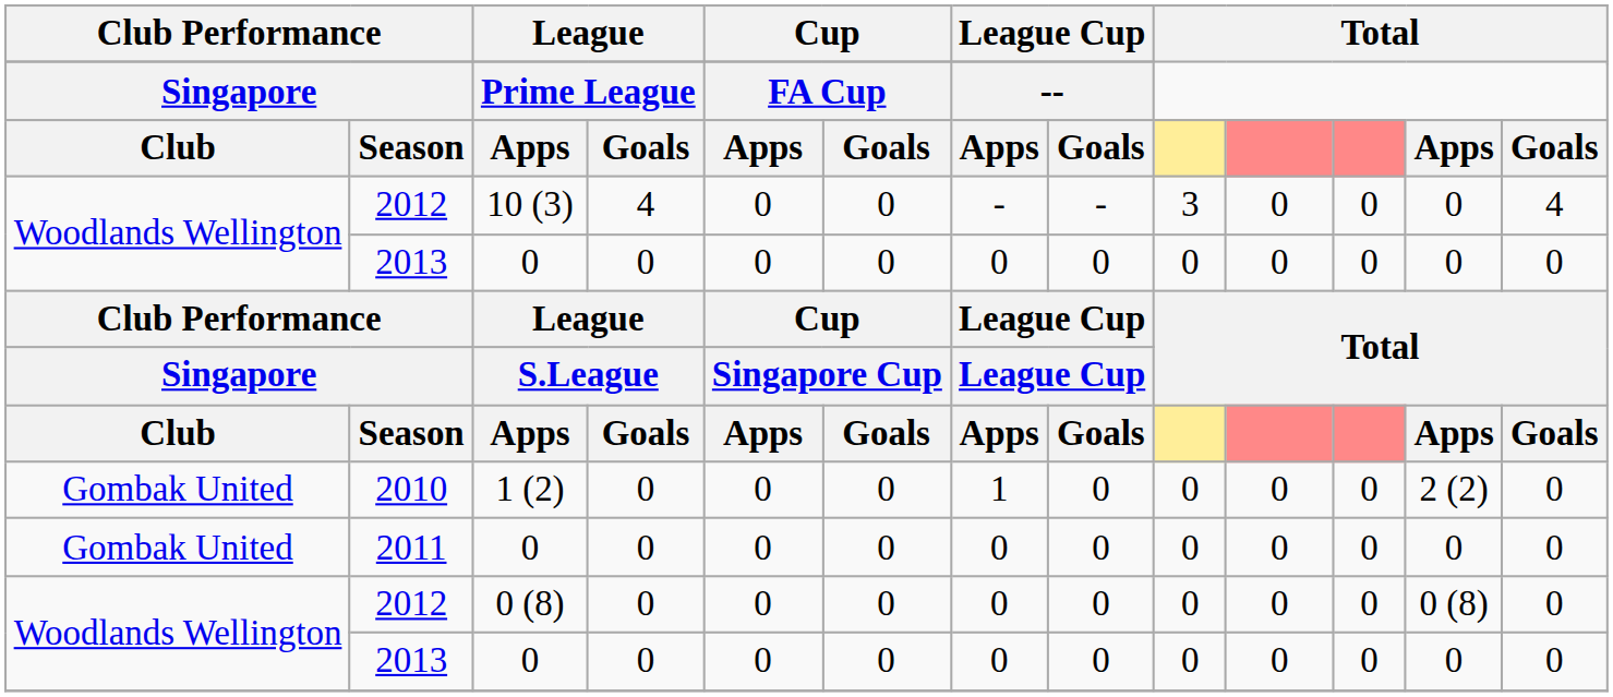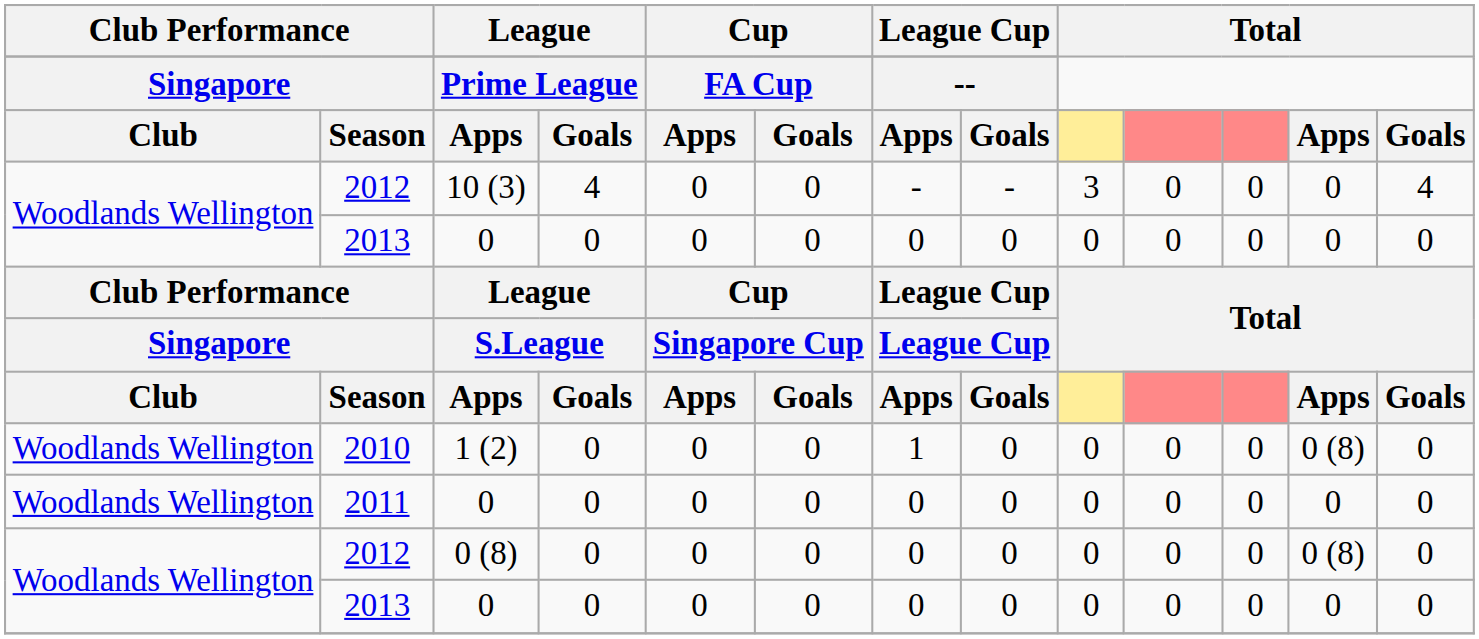 <table class="wikitable" style="text-align:center;">
 <tr>
 <th colspan="2">Club Performance</th>
 <th colspan="2">League</th>
 <th colspan="2">Cup</th>
 <th colspan="2">League Cup</th>
 <th colspan="5" rowspan="2">Total</th>
 </tr>
 <tr>
 </tr>
 <tr>
 <th colspan="2"><a href='#'>Singapore</a></th>
 <th colspan="2"><a href='#'>Prime League</a></th>
 <th colspan="2"><a href='#'>FA Cup</a></th>
 <th colspan="2">--</th>
 </tr>
 <tr>
 <th>Club</th>
 <th>Season</th>
 <th>Apps</th>
 <th>Goals</th>
 <th>Apps</th>
 <th>Goals</th>
 <th>Apps</th>
 <th>Goals</th>
 <th style="width:25px; background:#fe9;"></th>
 <th style="width:40px; background:#ff8888;"></th>
 <th style="width:25px; background:#ff8888;"></th>
 <th>Apps</th>
 <th>Goals</th>
 </tr>
 <tr>
 <td rowspan="2"><a href='#'>Woodlands Wellington</a></td>
 <td><a href='#'>2012</a></td>
 <td>10 (3)</td>
 <td>4</td>
 <td>0</td>
 <td>0</td>
 <td>-</td>
 <td>-</td>
 <td>3</td>
 <td>0</td>
 <td>0</td>
 <td>0</td>
 <td>4</td>
 </tr>
 <tr>
 <td><a href='#'>2013</a></td>
 <td>0</td>
 <td>0</td>
 <td>0</td>
 <td>0</td>
 <td>0</td>
 <td>0</td>
 <td>0</td>
 <td>0</td>
 <td>0</td>
 <td>0</td>
 <td>0</td>
 </tr>
 <tr>
 <th colspan="2">Club Performance</th>
 <th colspan="2">League</th>
 <th colspan="2">Cup</th>
 <th colspan="2">League Cup</th>
 <th colspan="5" rowspan="2">Total</th>
 </tr>
 <tr>
 <th colspan="2"><a href='#'>Singapore</a></th>
 <th colspan="2"><a href='#'>S.League</a></th>
 <th colspan="2"><a href='#'>Singapore Cup</a></th>
 <th colspan="2"><a href='#'>League Cup</a></th>
 </tr>
 <tr>
 <th>Club</th>
 <th>Season</th>
 <th>Apps</th>
 <th>Goals</th>
 <th>Apps</th>
 <th>Goals</th>
 <th>Apps</th>
 <th>Goals</th>
 <th style="width:25px; background:#fe9;"></th>
 <th style="width:40px; background:#ff8888;"></th>
 <th style="width:25px; background:#ff8888;"></th>
 <th>Apps</th>
 <th>Goals</th>
 </tr>
 <tr>
-<td rowspan="1"><a href='#'>Gombak United</a></td>
+<td rowspan="1"><a href='#'>Woodlands Wellington</a></td>
 <td><a href='#'>2010</a></td>
 <td>1 (2)</td>
 <td>0</td>
 <td>0</td>
 <td>0</td>
 <td>1</td>
 <td>0</td>
 <td>0</td>
 <td>0</td>
 <td>0</td>
-<td>2 (2)</td>
+<td>0 (8)</td>
 <td>0</td>
 </tr>
 <tr>
-<td rowspan="1"><a href='#'>Gombak United</a></td>
+<td rowspan="1"><a href='#'>Woodlands Wellington</a></td>
 <td><a href='#'>2011</a></td>
 <td>0</td>
 <td>0</td>
 <td>0</td>
 <td>0</td>
 <td>0</td>
 <td>0</td>
 <td>0</td>
 <td>0</td>
 <td>0</td>
 <td>0</td>
 <td>0</td>
 </tr>
 <tr>
 <td rowspan="2"><a href='#'>Woodlands Wellington</a></td>
 <td><a href='#'>2012</a></td>
 <td>0 (8)</td>
 <td>0</td>
 <td>0</td>
 <td>0</td>
 <td>0</td>
 <td>0</td>
 <td>0</td>
 <td>0</td>
 <td>0</td>
 <td>0 (8)</td>
 <td>0</td>
 </tr>
 <tr>
 <td><a href='#'>2013</a></td>
 <td>0</td>
 <td>0</td>
 <td>0</td>
 <td>0</td>
 <td>0</td>
 <td>0</td>
 <td>0</td>
 <td>0</td>
 <td>0</td>
 <td>0</td>
 <td>0</td>
 </tr>
 <tr>
 </tr>
 </table>
